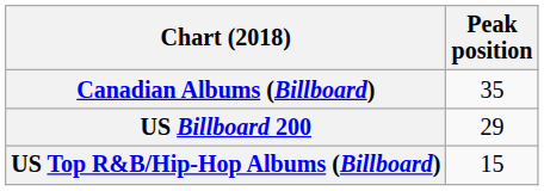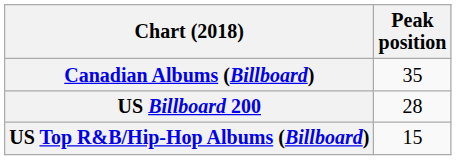 <table class="wikitable sortable plainrowheaders" style="text-align:center;">
 <tr>
 <th>Chart (2018)</th>
 <th>Peak<br>position</th>
 </tr>
 <tr>
 <th scope="row"><a href='#'>Canadian Albums</a> (<em><a href='#'>Billboard</a></em>)</th>
 <td>35</td>
 </tr>
 <tr>
 <th scope="row">US <a href='#'><em>Billboard</em> 200</a></th>
-<td>29</td>
+<td>28</td>
 </tr>
 <tr>
 <th scope="row">US <a href='#'>Top R&B/Hip-Hop Albums</a> (<em><a href='#'>Billboard</a></em>)</th>
 <td>15</td>
 </tr>
 </table>
